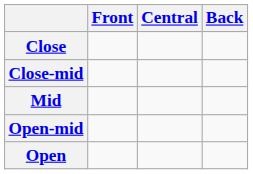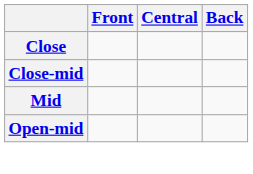 <table class="wikitable" style="text-align:center;">
 <tr>
 <th> </th>
 <th><a href='#'>Front</a></th>
 <th><a href='#'>Central</a></th>
 <th><a href='#'>Back</a></th>
 </tr>
 <tr>
 <th><a href='#'>Close</a></th>
 <td></td>
 <td> </td>
 <td> </td>
 </tr>
 <tr>
 <th><a href='#'>Close-mid</a></th>
 <td> </td>
 <td> </td>
 <td></td>
 </tr>
 <tr>
 <th><a href='#'>Mid</a></th>
 <td> </td>
 <td></td>
 <td> </td>
 </tr>
 <tr>
 <th><a href='#'>Open-mid</a></th>
 <td></td>
 <td> </td>
 <td> </td>
 </tr>
-<tr>
-<th><a href='#'>Open</a></th>
-<td></td>
-<td></td>
-<td> </td>
-</tr>
 </table>
